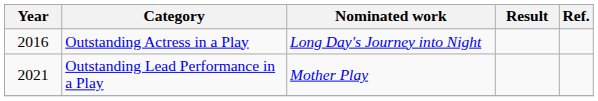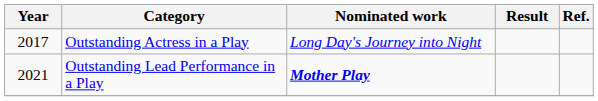 <table class=wikitable>
 <tr>
 <th scope="col" style="width:5em;">Year</th>
 <th scope="col" style="width:27em;">Category</th>
 <th scope="col" style="width:25em;">Nominated work</th>
 <th scope="col" style="width:5em;">Result</th>
 <th>Ref.</th>
 </tr>
 <tr>
-<td style="text-align:center;">2016</td>
+<td style="text-align:center;">2017</td>
 <td><a href='#'>Outstanding Actress in a Play</a></td>
 <td><em><a href='#'>Long Day's Journey into Night</a></em></td>
 <td></td>
 <td style="text-align:center;"></td>
 </tr>
 <tr>
 <td style="text-align:center;">2021</td>
 <td><a href='#'>Outstanding Lead Performance in a Play</a></td>
-<td><em><a href='#'>Mother Play</a></em></td>
+<td><strong><em><a href='#'>Mother Play</a></em></strong></td>
 <td></td>
 <td style="text-align:center;"></td>
 </tr>
 <tr>
 </tr>
 </table>
